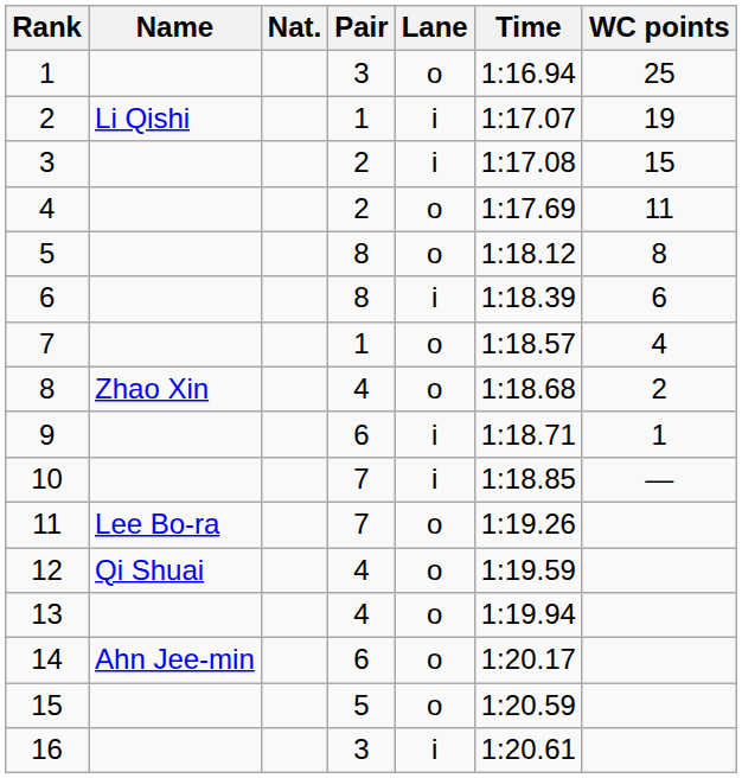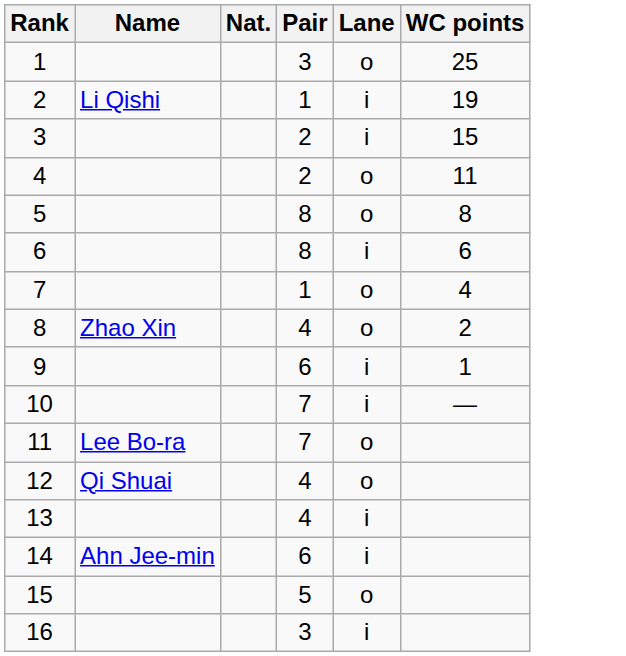 <table class="wikitable sortable" style="text-align:center">
 <tr>
 <th>Rank</th>
 <th>Name</th>
 <th>Nat.</th>
 <th>Pair</th>
 <th>Lane</th>
-<th>Time</th>
 <th>WC points</th>
 </tr>
 <tr>
 <td>1</td>
 <td align=left></td>
 <td></td>
 <td>3</td>
 <td>o</td>
-<td>1:16.94</td>
 <td>25</td>
 </tr>
 <tr>
 <td>2</td>
 <td align=left><a href='#'>Li Qishi</a></td>
 <td></td>
 <td>1</td>
 <td>i</td>
-<td>1:17.07</td>
 <td>19</td>
 </tr>
 <tr>
 <td>3</td>
 <td align=left></td>
 <td></td>
 <td>2</td>
 <td>i</td>
-<td>1:17.08</td>
 <td>15</td>
 </tr>
 <tr>
 <td>4</td>
 <td align=left></td>
 <td></td>
 <td>2</td>
 <td>o</td>
-<td>1:17.69</td>
 <td>11</td>
 </tr>
 <tr>
 <td>5</td>
 <td align=left></td>
 <td></td>
 <td>8</td>
 <td>o</td>
-<td>1:18.12</td>
 <td>8</td>
 </tr>
 <tr>
 <td>6</td>
 <td align=left></td>
 <td></td>
 <td>8</td>
 <td>i</td>
-<td>1:18.39</td>
 <td>6</td>
 </tr>
 <tr>
 <td>7</td>
 <td align=left></td>
 <td></td>
 <td>1</td>
 <td>o</td>
-<td>1:18.57</td>
 <td>4</td>
 </tr>
 <tr>
 <td>8</td>
 <td align=left><a href='#'>Zhao Xin</a></td>
 <td></td>
 <td>4</td>
 <td>o</td>
-<td>1:18.68</td>
 <td>2</td>
 </tr>
 <tr>
 <td>9</td>
 <td align=left></td>
 <td></td>
 <td>6</td>
 <td>i</td>
-<td>1:18.71</td>
 <td>1</td>
 </tr>
 <tr>
 <td>10</td>
 <td align=left></td>
 <td></td>
 <td>7</td>
 <td>i</td>
-<td>1:18.85</td>
 <td>—</td>
 </tr>
 <tr>
 <td>11</td>
 <td align=left><a href='#'>Lee Bo-ra</a></td>
 <td></td>
 <td>7</td>
 <td>o</td>
-<td>1:19.26</td>
 <td></td>
 </tr>
 <tr>
 <td>12</td>
 <td align=left><a href='#'>Qi Shuai</a></td>
 <td></td>
 <td>4</td>
 <td>o</td>
-<td>1:19.59</td>
 <td></td>
 </tr>
 <tr>
 <td>13</td>
 <td align=left></td>
 <td></td>
 <td>4</td>
-<td>o</td>
-<td>1:19.94</td>
+<td>i</td>
 <td></td>
 </tr>
 <tr>
 <td>14</td>
 <td align=left><a href='#'>Ahn Jee-min</a></td>
 <td></td>
 <td>6</td>
-<td>o</td>
-<td>1:20.17</td>
+<td>i</td>
 <td></td>
 </tr>
 <tr>
 <td>15</td>
 <td align=left></td>
 <td></td>
 <td>5</td>
 <td>o</td>
-<td>1:20.59</td>
 <td></td>
 </tr>
 <tr>
 <td>16</td>
 <td align=left></td>
 <td></td>
 <td>3</td>
 <td>i</td>
-<td>1:20.61</td>
 <td></td>
 </tr>
 </table>
